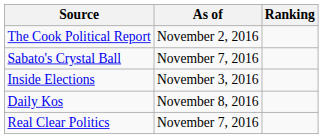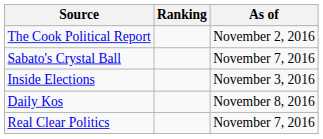 <table class="wikitable" style="text-align:center">
 <tr>
 <th>Source</th>
+<th>Ranking</th>
 <th>As of</th>
-<th>Ranking</th>
 </tr>
 <tr>
 <td align=left><a href='#'>The Cook Political Report</a></td>
+<td></td>
 <td>November 2, 2016</td>
-<td></td>
 </tr>
 <tr>
 <td align=left><a href='#'>Sabato's Crystal Ball</a></td>
+<td></td>
 <td>November 7, 2016</td>
-<td></td>
 </tr>
 <tr>
 <td align=left><a href='#'>Inside Elections</a></td>
+<td></td>
 <td>November 3, 2016</td>
-<td></td>
 </tr>
 <tr>
 <td align=left><a href='#'>Daily Kos</a></td>
+<td></td>
 <td>November 8, 2016</td>
-<td></td>
 </tr>
 <tr>
 <td align=left><a href='#'>Real Clear Politics</a></td>
+<td></td>
 <td>November 7, 2016</td>
-<td></td>
 </tr>
 </table>
